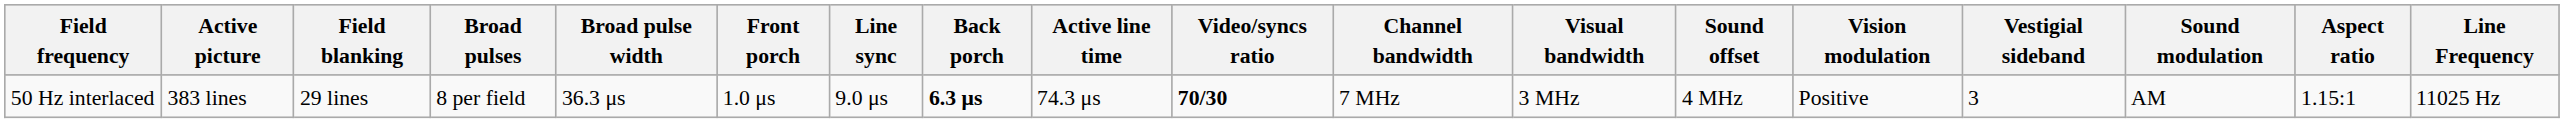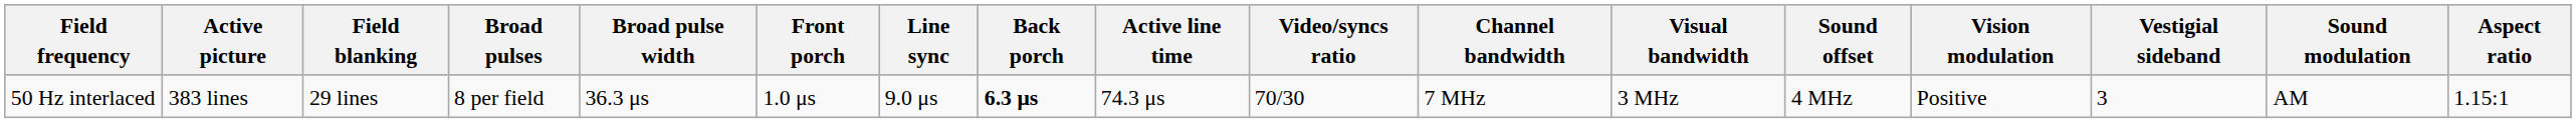 <table class="wikitable">
 <tr>
 <th><small>Field frequency</small></th>
 <th><small>Active picture</small></th>
 <th><small>Field blanking</small></th>
 <th><small>Broad pulses</small></th>
 <th><small>Broad pulse width</small></th>
 <th><small>Front porch</small></th>
 <th><small>Line sync</small></th>
 <th><small>Back porch</small></th>
 <th><small>Active line time</small></th>
 <th><small>Video/syncs ratio</small></th>
 <th><small>Channel bandwidth</small></th>
 <th><small>Visual bandwidth</small></th>
 <th><small>Sound offset</small></th>
 <th><small>Vision modulation</small></th>
 <th><small>Vestigial sideband</small></th>
 <th><small>Sound modulation</small></th>
 <th><small>Aspect ratio</small></th>
-<th><small>Line Frequency</small></th>
 </tr>
 <tr>
 <td><small>50 Hz interlaced</small></td>
 <td><small>383 lines</small></td>
 <td><small>29 lines</small></td>
 <td><small>8 per field</small></td>
 <td><small>36.3 μs</small></td>
 <td><small>1.0 μs</small></td>
 <td><small>9.0 μs</small></td>
 <td><strong><small>6.3 μs</small></strong></td>
 <td><small>74.3 μs</small></td>
-<td><strong><small>70/30</small></strong></td>
+<td><small>70/30</small></td>
 <td><small>7 MHz</small></td>
 <td><small>3 MHz</small></td>
 <td><small>4 MHz</small></td>
 <td><small>Positive</small></td>
 <td><small>3</small></td>
 <td><small>AM</small></td>
 <td><small>1.15:1</small></td>
-<td><small>11025 Hz</small></td>
 </tr>
 </table>
